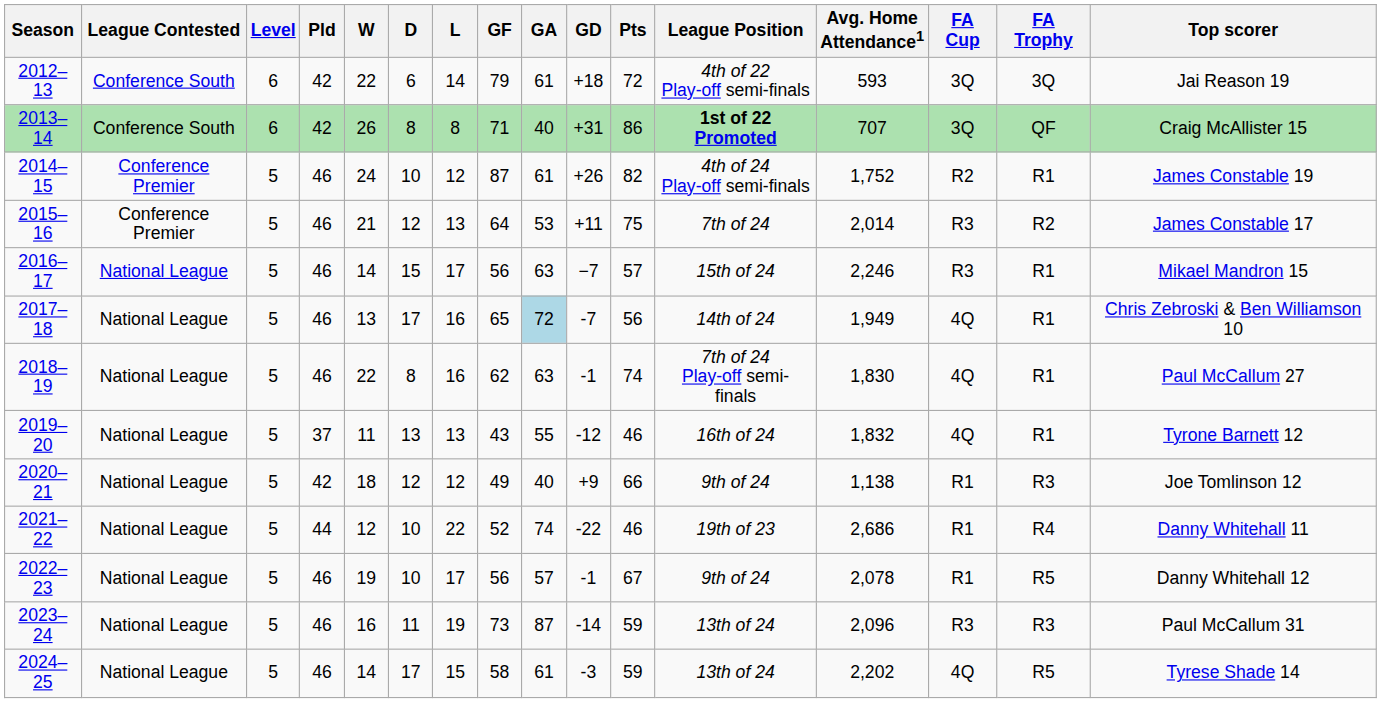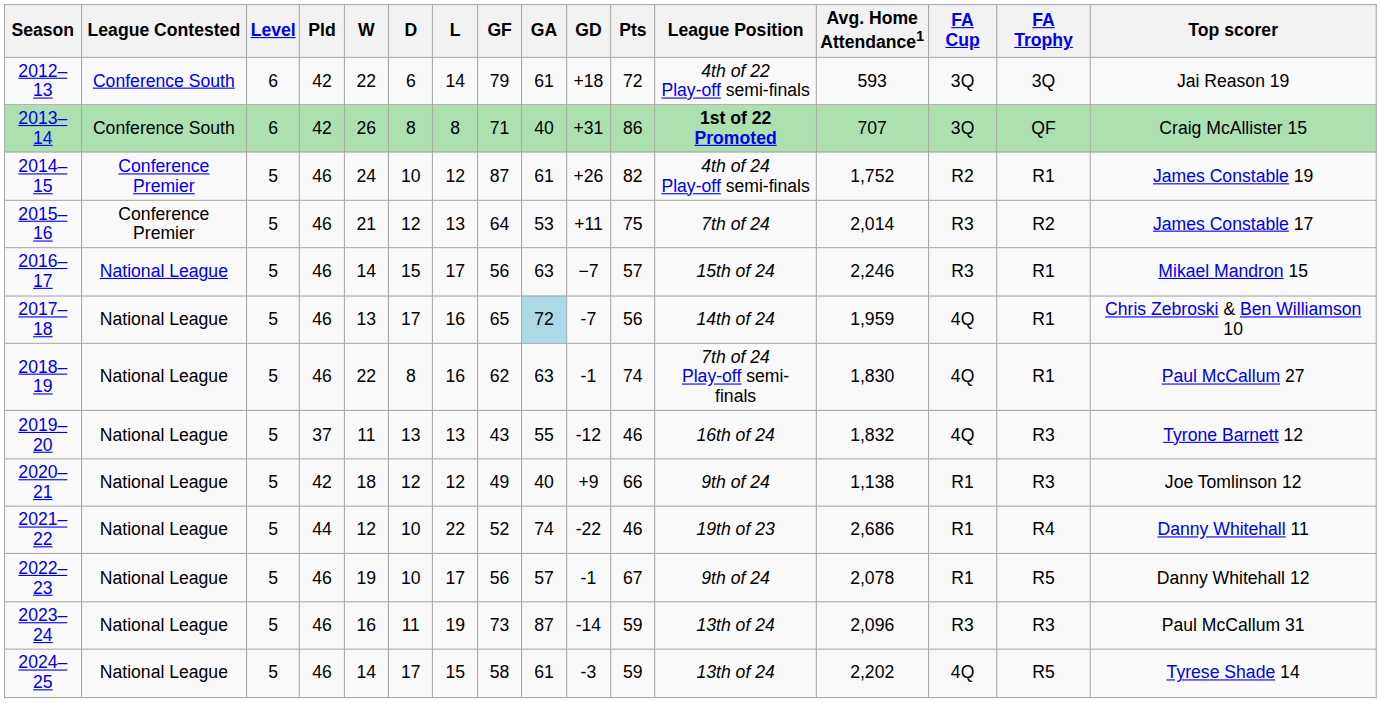 <table class="wikitable" style="text-align: center;">
 <tr>
 <th>Season<br></th>
 <th style="text-align:center;">League Contested</th>
 <th width="20"><a href='#'>Level</a><br></th>
 <th width="33">Pld<br></th>
 <th width="33">W<br></th>
 <th width="33">D<br></th>
 <th width="33">L<br></th>
 <th width="33">GF<br></th>
 <th width="33">GA<br></th>
 <th width="33">GD<br></th>
 <th width="33">Pts<br></th>
 <th style="text-align:center;">League Position<br></th>
 <th style="text-align:center;">Avg. Home<br>Attendance<sup>1</sup><br></th>
 <th style="text-align:center;"><a href='#'>FA Cup</a><br></th>
 <th style="text-align:center;"><a href='#'>FA Trophy</a><br></th>
 <th style="text-align:center;">Top scorer</th>
 </tr>
 <tr>
 <td><a href='#'>2012–13</a></td>
 <td><a href='#'>Conference South</a></td>
 <td>6</td>
 <td>42</td>
 <td>22</td>
 <td>6</td>
 <td>14</td>
 <td>79</td>
 <td>61</td>
 <td>+18</td>
 <td>72</td>
 <td><em>4th of 22</em><br><a href='#'>Play-off</a> semi-finals</td>
 <td>593</td>
 <td>3Q</td>
 <td>3Q</td>
 <td>Jai Reason 19</td>
 </tr>
 <tr align="center" bgcolor="#ace1af">
 <td><a href='#'>2013–14</a></td>
 <td>Conference South</td>
 <td>6</td>
 <td>42</td>
 <td>26</td>
 <td>8</td>
 <td>8</td>
 <td>71</td>
 <td>40</td>
 <td>+31</td>
 <td>86</td>
 <td><strong>1st of 22</strong><br><strong><a href='#'>Promoted</a></strong></td>
 <td>707</td>
 <td>3Q</td>
 <td>QF</td>
 <td>Craig McAllister 15</td>
 </tr>
 <tr>
 <td><a href='#'>2014–15</a></td>
 <td><a href='#'>Conference Premier</a></td>
 <td>5</td>
 <td>46</td>
 <td>24</td>
 <td>10</td>
 <td>12</td>
 <td>87</td>
 <td>61</td>
 <td>+26</td>
 <td>82</td>
 <td><em>4th of 24</em><br><a href='#'>Play-off</a> semi-finals</td>
 <td>1,752</td>
 <td>R2</td>
 <td>R1</td>
 <td><a href='#'>James Constable</a> 19</td>
 </tr>
 <tr>
 <td><a href='#'>2015–16</a></td>
 <td>Conference Premier</td>
 <td>5</td>
 <td>46</td>
 <td>21</td>
 <td>12</td>
 <td>13</td>
 <td>64</td>
 <td>53</td>
 <td>+11</td>
 <td>75</td>
 <td><em>7th of 24</em></td>
 <td>2,014</td>
 <td>R3</td>
 <td>R2</td>
 <td><a href='#'>James Constable</a> 17</td>
 </tr>
 <tr>
 <td><a href='#'>2016–17</a></td>
 <td><a href='#'>National League</a></td>
 <td>5</td>
 <td>46</td>
 <td>14</td>
 <td>15</td>
 <td>17</td>
 <td>56</td>
 <td>63</td>
 <td>−7</td>
 <td>57</td>
 <td><em>15th of 24</em></td>
 <td>2,246</td>
 <td>R3</td>
 <td>R1</td>
 <td><a href='#'>Mikael Mandron</a> 15</td>
 </tr>
 <tr>
 <td><a href='#'>2017–18</a></td>
 <td>National League</td>
 <td>5</td>
 <td>46</td>
 <td>13</td>
 <td>17</td>
 <td>16</td>
 <td>65</td>
 <td style="background: lightblue;">72</td>
 <td>-7</td>
 <td>56</td>
 <td><em>14th of 24</em></td>
-<td>1,949</td>
+<td>1,959</td>
 <td>4Q</td>
 <td>R1</td>
 <td><a href='#'>Chris Zebroski</a> & <a href='#'>Ben Williamson</a> 10</td>
 </tr>
 <tr>
 <td><a href='#'>2018–19</a></td>
 <td>National League</td>
 <td>5</td>
 <td>46</td>
 <td>22</td>
 <td>8</td>
 <td>16</td>
 <td>62</td>
 <td>63</td>
 <td>-1</td>
 <td>74</td>
 <td><em>7th of 24</em><br><a href='#'>Play-off</a> semi- finals</td>
 <td>1,830</td>
 <td>4Q</td>
 <td>R1</td>
 <td><a href='#'>Paul McCallum</a> 27</td>
 </tr>
 <tr>
 <td><a href='#'>2019–20</a></td>
 <td>National League</td>
 <td>5</td>
 <td>37</td>
 <td>11</td>
 <td>13</td>
 <td>13</td>
 <td>43</td>
 <td>55</td>
 <td>-12</td>
 <td>46</td>
 <td><em>16th of 24</em></td>
 <td>1,832</td>
 <td>4Q</td>
-<td>R1</td>
+<td>R3</td>
 <td><a href='#'>Tyrone Barnett</a> 12</td>
 </tr>
 <tr>
 <td><a href='#'>2020–21</a></td>
 <td>National League</td>
 <td>5</td>
 <td>42</td>
 <td>18</td>
 <td>12</td>
 <td>12</td>
 <td>49</td>
 <td>40</td>
 <td>+9</td>
 <td>66</td>
 <td><em>9th of 24</em></td>
 <td>1,138</td>
 <td>R1</td>
 <td>R3</td>
 <td>Joe Tomlinson 12</td>
 </tr>
 <tr>
 <td><a href='#'>2021–22</a></td>
 <td>National League</td>
 <td>5</td>
 <td>44</td>
 <td>12</td>
 <td>10</td>
 <td>22</td>
 <td>52</td>
 <td>74</td>
 <td>-22</td>
 <td>46</td>
 <td><em>19th of 23</em></td>
 <td>2,686</td>
 <td>R1</td>
 <td>R4</td>
 <td><a href='#'>Danny Whitehall</a> 11</td>
 </tr>
 <tr>
 <td><a href='#'>2022–23</a></td>
 <td>National League</td>
 <td>5</td>
 <td>46</td>
 <td>19</td>
 <td>10</td>
 <td>17</td>
 <td>56</td>
 <td>57</td>
 <td>-1</td>
 <td>67</td>
 <td><em>9th of 24</em></td>
 <td>2,078</td>
 <td>R1</td>
 <td>R5</td>
 <td>Danny Whitehall 12</td>
 </tr>
 <tr>
 <td><a href='#'>2023–24</a></td>
 <td>National League</td>
 <td>5</td>
 <td>46</td>
 <td>16</td>
 <td>11</td>
 <td>19</td>
 <td>73</td>
 <td>87</td>
 <td>-14</td>
 <td>59</td>
 <td><em>13th of 24</em></td>
 <td>2,096</td>
 <td>R3</td>
 <td>R3</td>
 <td>Paul McCallum 31</td>
 </tr>
 <tr>
 <td><a href='#'>2024–25</a></td>
 <td>National League</td>
 <td>5</td>
 <td>46</td>
 <td>14</td>
 <td>17</td>
 <td>15</td>
 <td>58</td>
 <td>61</td>
 <td>-3</td>
 <td>59</td>
 <td><em>13th of 24</em></td>
 <td>2,202</td>
 <td>4Q</td>
 <td>R5</td>
 <td><a href='#'>Tyrese Shade</a> 14</td>
 </tr>
 </table>
